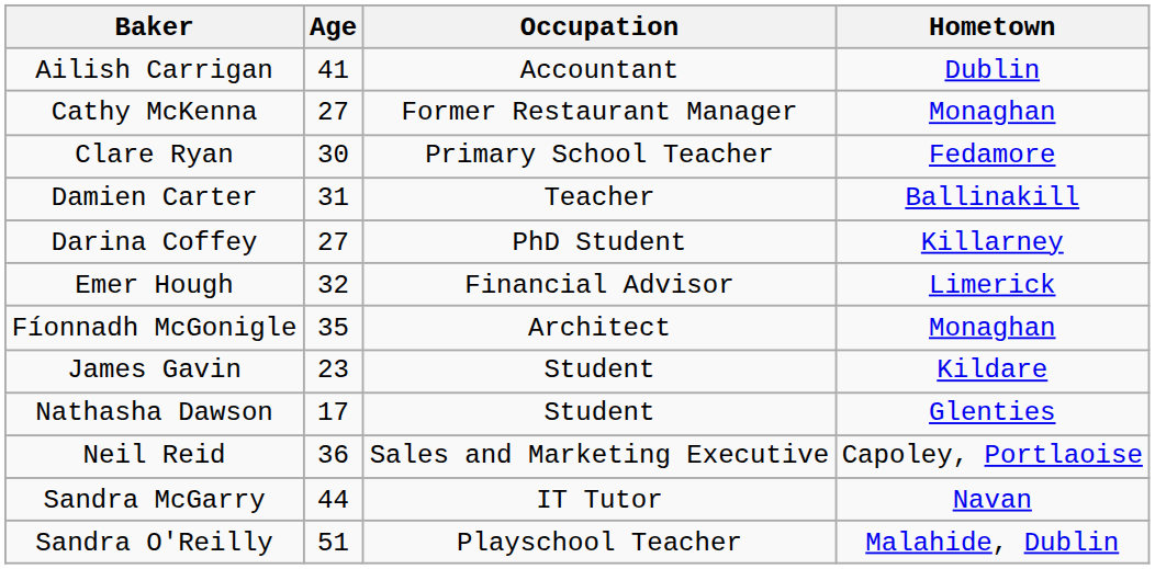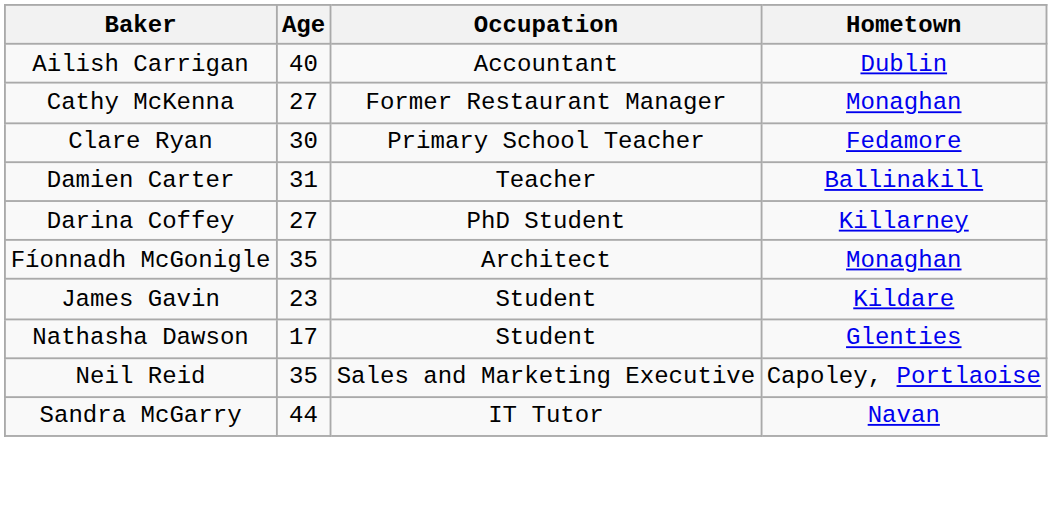 <table class="wikitable" style="text-align:center">
 <tr>
 <th>Baker</th>
 <th>Age</th>
 <th>Occupation</th>
 <th>Hometown</th>
 </tr>
 <tr>
 <td>Ailish Carrigan</td>
-<td>41</td>
+<td>40</td>
 <td>Accountant</td>
 <td><a href='#'>Dublin</a></td>
 </tr>
 <tr>
 <td>Cathy McKenna</td>
 <td>27</td>
 <td>Former Restaurant Manager</td>
 <td><a href='#'>Monaghan</a></td>
 </tr>
 <tr>
 <td>Clare Ryan</td>
 <td>30</td>
 <td>Primary School Teacher</td>
 <td><a href='#'>Fedamore</a></td>
 </tr>
 <tr>
 <td>Damien Carter</td>
 <td>31</td>
 <td>Teacher</td>
 <td><a href='#'>Ballinakill</a></td>
 </tr>
 <tr>
 <td>Darina Coffey</td>
 <td>27</td>
 <td>PhD Student</td>
 <td><a href='#'>Killarney</a></td>
 </tr>
 <tr>
-<td>Emer Hough</td>
-<td>32</td>
-<td>Financial Advisor</td>
-<td><a href='#'>Limerick</a></td>
-</tr>
-<tr>
 <td>Fíonnadh McGonigle</td>
 <td>35</td>
 <td>Architect</td>
 <td><a href='#'>Monaghan</a></td>
 </tr>
 <tr>
 <td>James Gavin</td>
 <td>23</td>
 <td>Student</td>
 <td><a href='#'>Kildare</a></td>
 </tr>
 <tr>
 <td>Nathasha Dawson</td>
 <td>17</td>
 <td>Student</td>
 <td><a href='#'>Glenties</a></td>
 </tr>
 <tr>
 <td>Neil Reid</td>
-<td>36</td>
+<td>35</td>
 <td>Sales and Marketing Executive</td>
 <td>Capoley, <a href='#'>Portlaoise</a></td>
 </tr>
 <tr>
 <td>Sandra McGarry</td>
 <td>44</td>
 <td>IT Tutor</td>
 <td><a href='#'>Navan</a></td>
 </tr>
-<tr>
-<td>Sandra O'Reilly</td>
-<td>51</td>
-<td>Playschool Teacher</td>
-<td><a href='#'>Malahide</a>, <a href='#'>Dublin</a></td>
-</tr>
 </table>
